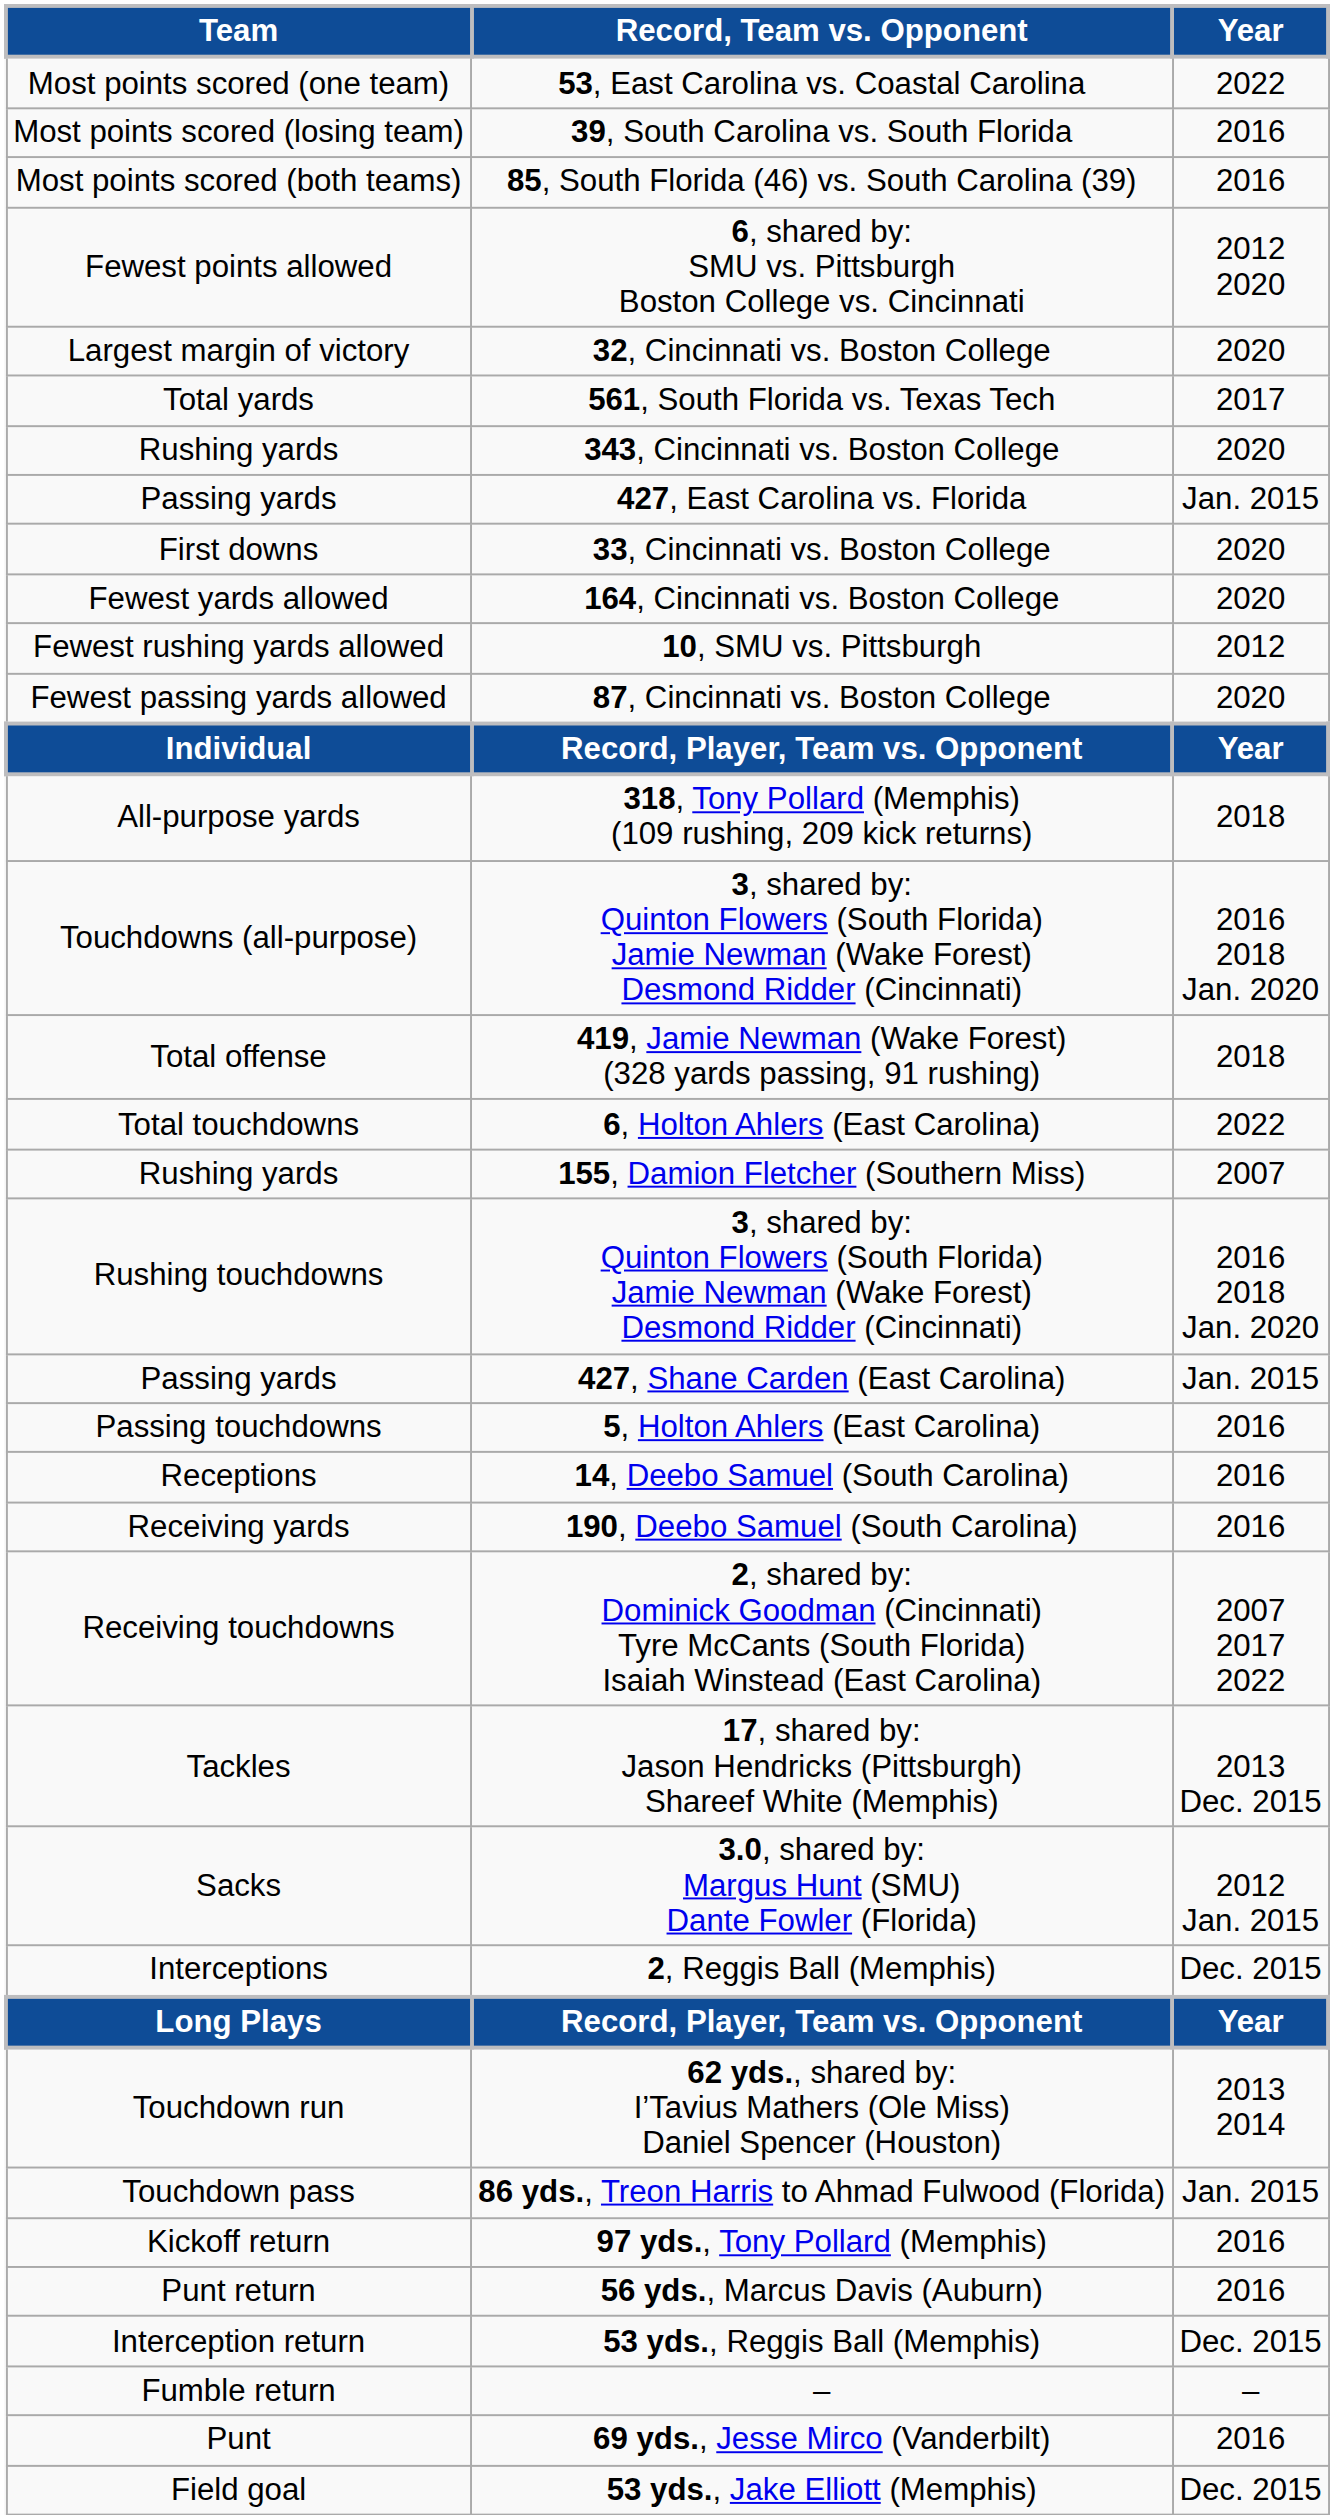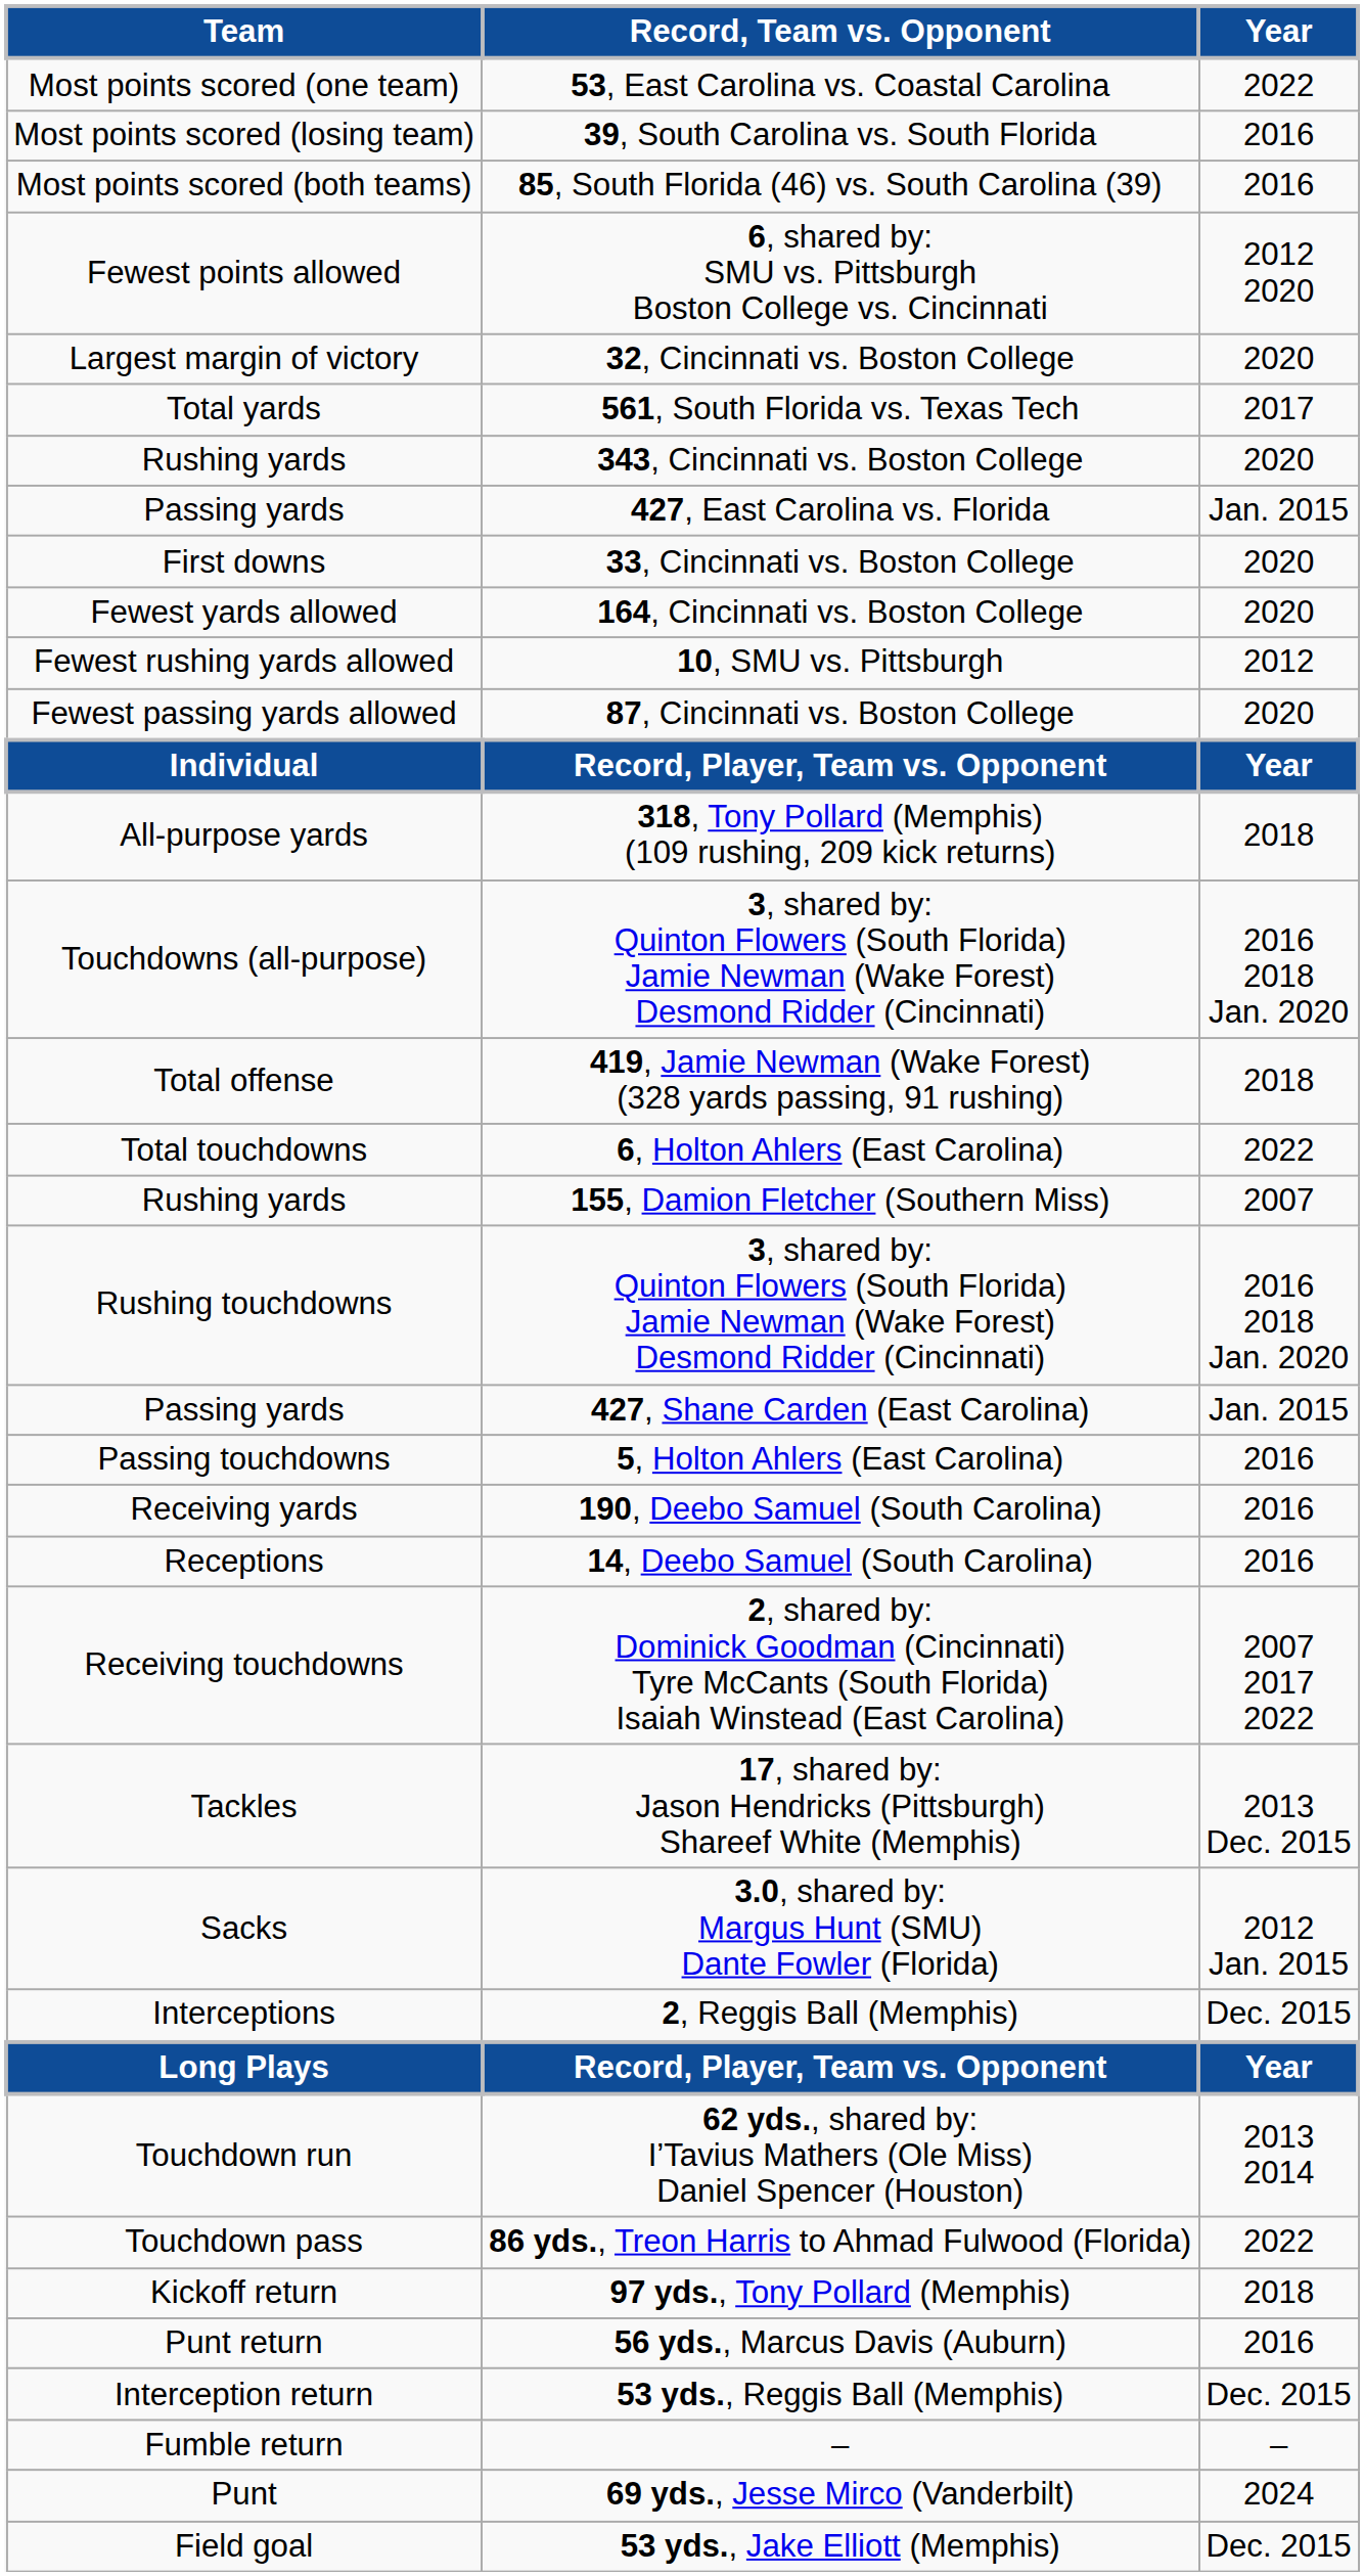 <table class="wikitable" style="text-align:center">
 <tr>
 <th style="background:#0E4C97; color:#FFFFFF; border: 2px solid #BDBDBF;">Team</th>
 <th style="background:#0E4C97; color:#FFFFFF; border: 2px solid #BDBDBF;">Record, Team vs. Opponent</th>
 <th style="background:#0E4C97; color:#FFFFFF; border: 2px solid #BDBDBF;">Year</th>
 </tr>
 <tr>
 <td>Most points scored (one team)</td>
 <td><strong>53</strong>, East Carolina vs. Coastal Carolina</td>
 <td>2022</td>
 </tr>
 <tr>
 <td>Most points scored (losing team)</td>
 <td><strong>39</strong>, South Carolina vs. South Florida</td>
 <td>2016</td>
 </tr>
 <tr>
 <td>Most points scored (both teams)</td>
 <td><strong>85</strong>, South Florida (46) vs. South Carolina (39)</td>
 <td>2016</td>
 </tr>
 <tr>
 <td>Fewest points allowed</td>
 <td><strong>6</strong>, shared by:<br>SMU vs. Pittsburgh<br>Boston College vs. Cincinnati</td>
 <td>2012<br>2020</td>
 </tr>
 <tr>
 <td>Largest margin of victory</td>
 <td><strong>32</strong>, Cincinnati vs. Boston College</td>
 <td>2020</td>
 </tr>
 <tr>
 <td>Total yards</td>
 <td><strong>561</strong>, South Florida vs. Texas Tech</td>
 <td>2017</td>
 </tr>
 <tr>
 <td>Rushing yards</td>
 <td><strong>343</strong>, Cincinnati vs. Boston College</td>
 <td>2020</td>
 </tr>
 <tr>
 <td>Passing yards</td>
 <td><strong>427</strong>, East Carolina vs. Florida</td>
 <td>Jan. 2015</td>
 </tr>
 <tr>
 <td>First downs</td>
 <td><strong>33</strong>, Cincinnati vs. Boston College</td>
 <td>2020</td>
 </tr>
 <tr>
 <td>Fewest yards allowed</td>
 <td><strong>164</strong>, Cincinnati vs. Boston College</td>
 <td>2020</td>
 </tr>
 <tr>
 <td>Fewest rushing yards allowed</td>
 <td><strong>10</strong>, SMU vs. Pittsburgh</td>
 <td>2012</td>
 </tr>
 <tr>
 <td>Fewest passing yards allowed</td>
 <td><strong>87</strong>, Cincinnati vs. Boston College</td>
 <td>2020</td>
 </tr>
 <tr>
 <th style="background:#0E4C97; color:#FFFFFF; border: 2px solid #BDBDBF;">Individual</th>
 <th style="background:#0E4C97; color:#FFFFFF; border: 2px solid #BDBDBF;">Record, Player, Team vs. Opponent</th>
 <th style="background:#0E4C97; color:#FFFFFF; border: 2px solid #BDBDBF;">Year</th>
 </tr>
 <tr>
 <td>All-purpose yards</td>
 <td><strong>318</strong>, <a href='#'>Tony Pollard</a> (Memphis) <br>(109 rushing, 209 kick returns)</td>
 <td>2018</td>
 </tr>
 <tr>
 <td>Touchdowns (all-purpose)</td>
 <td><strong>3</strong>, shared by:<br><a href='#'>Quinton Flowers</a> (South Florida)<br><a href='#'>Jamie Newman</a> (Wake Forest)<br><a href='#'>Desmond Ridder</a> (Cincinnati)</td>
 <td><br>2016<br>2018<br>Jan. 2020</td>
 </tr>
 <tr>
 <td>Total offense</td>
 <td><strong>419</strong>, <a href='#'>Jamie Newman</a> (Wake Forest) <br>(328 yards passing, 91 rushing)</td>
 <td>2018</td>
 </tr>
 <tr>
 <td>Total touchdowns</td>
 <td><strong>6</strong>, <a href='#'>Holton Ahlers</a> (East Carolina)</td>
 <td>2022</td>
 </tr>
 <tr>
 <td>Rushing yards</td>
 <td><strong>155</strong>, <a href='#'>Damion Fletcher</a> (Southern Miss)</td>
 <td>2007</td>
 </tr>
 <tr>
 <td>Rushing touchdowns</td>
 <td><strong>3</strong>, shared by:<br><a href='#'>Quinton Flowers</a> (South Florida)<br><a href='#'>Jamie Newman</a> (Wake Forest)<br><a href='#'>Desmond Ridder</a> (Cincinnati)</td>
 <td><br>2016<br>2018<br>Jan. 2020</td>
 </tr>
 <tr>
 <td>Passing yards</td>
 <td><strong>427</strong>, <a href='#'>Shane Carden</a> (East Carolina)</td>
 <td>Jan. 2015</td>
 </tr>
 <tr>
 <td>Passing touchdowns</td>
 <td><strong>5</strong>, <a href='#'>Holton Ahlers</a> (East Carolina)</td>
 <td>2016</td>
 </tr>
 <tr>
-<td>Receptions</td>
-<td><strong>14</strong>, <a href='#'>Deebo Samuel</a> (South Carolina)</td>
+<td>Receiving yards</td>
+<td><strong>190</strong>, <a href='#'>Deebo Samuel</a> (South Carolina)</td>
 <td>2016</td>
 </tr>
 <tr>
-<td>Receiving yards</td>
-<td><strong>190</strong>, <a href='#'>Deebo Samuel</a> (South Carolina)</td>
+<td>Receptions</td>
+<td><strong>14</strong>, <a href='#'>Deebo Samuel</a> (South Carolina)</td>
 <td>2016</td>
 </tr>
 <tr>
 <td>Receiving touchdowns</td>
 <td><strong>2</strong>, shared by:<br><a href='#'>Dominick Goodman</a> (Cincinnati)<br>Tyre McCants (South Florida)<br>Isaiah Winstead (East Carolina)</td>
 <td><br>2007<br>2017<br>2022</td>
 </tr>
 <tr>
 <td>Tackles</td>
 <td><strong>17</strong>, shared by:<br>Jason Hendricks (Pittsburgh)<br>Shareef White (Memphis)</td>
 <td><br>2013<br>Dec. 2015</td>
 </tr>
 <tr>
 <td>Sacks</td>
 <td><strong>3.0</strong>, shared by:<br><a href='#'>Margus Hunt</a> (SMU)<br><a href='#'>Dante Fowler</a> (Florida)</td>
 <td><br>2012<br>Jan. 2015</td>
 </tr>
 <tr>
 <td>Interceptions</td>
 <td><strong>2</strong>, Reggis Ball (Memphis)</td>
 <td>Dec. 2015</td>
 </tr>
 <tr>
 <th style="background:#0E4C97; color:#FFFFFF; border: 2px solid #BDBDBF;">Long Plays</th>
 <th style="background:#0E4C97; color:#FFFFFF; border: 2px solid #BDBDBF;">Record, Player, Team vs. Opponent</th>
 <th style="background:#0E4C97; color:#FFFFFF; border: 2px solid #BDBDBF;">Year</th>
 </tr>
 <tr>
 <td>Touchdown run</td>
 <td><strong>62 yds.</strong>, shared by:<br>I’Tavius Mathers (Ole Miss)<br>Daniel  Spencer (Houston)</td>
 <td>2013<br>2014</td>
 </tr>
 <tr>
 <td>Touchdown pass</td>
 <td><strong>86 yds.</strong>, <a href='#'>Treon Harris</a> to Ahmad Fulwood (Florida)</td>
-<td>Jan. 2015</td>
+<td>2022</td>
 </tr>
 <tr>
 <td>Kickoff return</td>
 <td><strong>97 yds.</strong>, <a href='#'>Tony Pollard</a> (Memphis)</td>
-<td>2016</td>
+<td>2018</td>
 </tr>
 <tr>
 <td>Punt return</td>
 <td><strong>56 yds.</strong>, Marcus Davis (Auburn)</td>
 <td>2016</td>
 </tr>
 <tr>
 <td>Interception return</td>
 <td><strong>53 yds.</strong>, Reggis Ball (Memphis)</td>
 <td>Dec. 2015</td>
 </tr>
 <tr>
 <td>Fumble return</td>
 <td>–</td>
 <td>–</td>
 </tr>
 <tr>
 <td>Punt</td>
 <td><strong>69 yds.</strong>, <a href='#'>Jesse Mirco</a> (Vanderbilt)</td>
-<td>2016</td>
+<td>2024</td>
 </tr>
 <tr>
 <td>Field goal</td>
 <td><strong>53 yds.</strong>, <a href='#'>Jake Elliott</a> (Memphis)</td>
 <td>Dec. 2015</td>
 </tr>
 </table>
